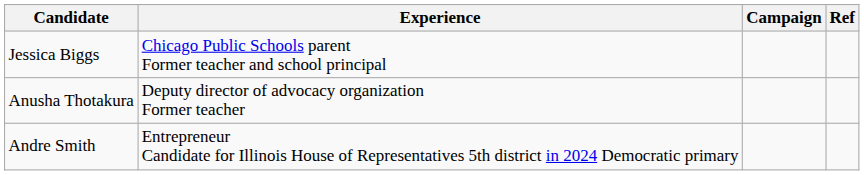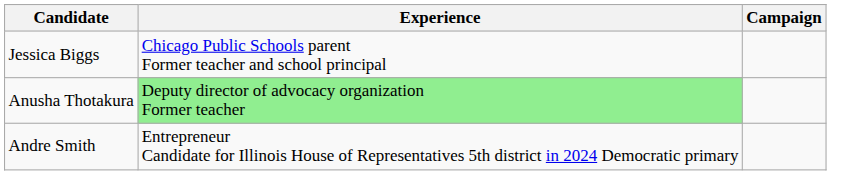 <table class="wikitable">
 <tr>
 <th>Candidate</th>
 <th>Experience</th>
 <th>Campaign</th>
-<th>Ref</th>
 </tr>
 <tr>
 <td>Jessica Biggs</td>
 <td><a href='#'>Chicago Public Schools</a> parent<br>Former teacher and school principal</td>
 <td></td>
-<td></td>
 </tr>
 <tr>
 <td>Anusha Thotakura</td>
-<td>Deputy director of advocacy organization<br>Former teacher</td>
-<td></td>
+<td style="background: lightgreen;">Deputy director of advocacy organization<br>Former teacher</td>
 <td></td>
 </tr>
 <tr>
 <td>Andre Smith</td>
 <td>Entrepreneur<br>Candidate for Illinois House of Representatives 5th district <a href='#'>in 2024</a> Democratic primary</td>
 <td></td>
-<td></td>
 </tr>
 </table>
